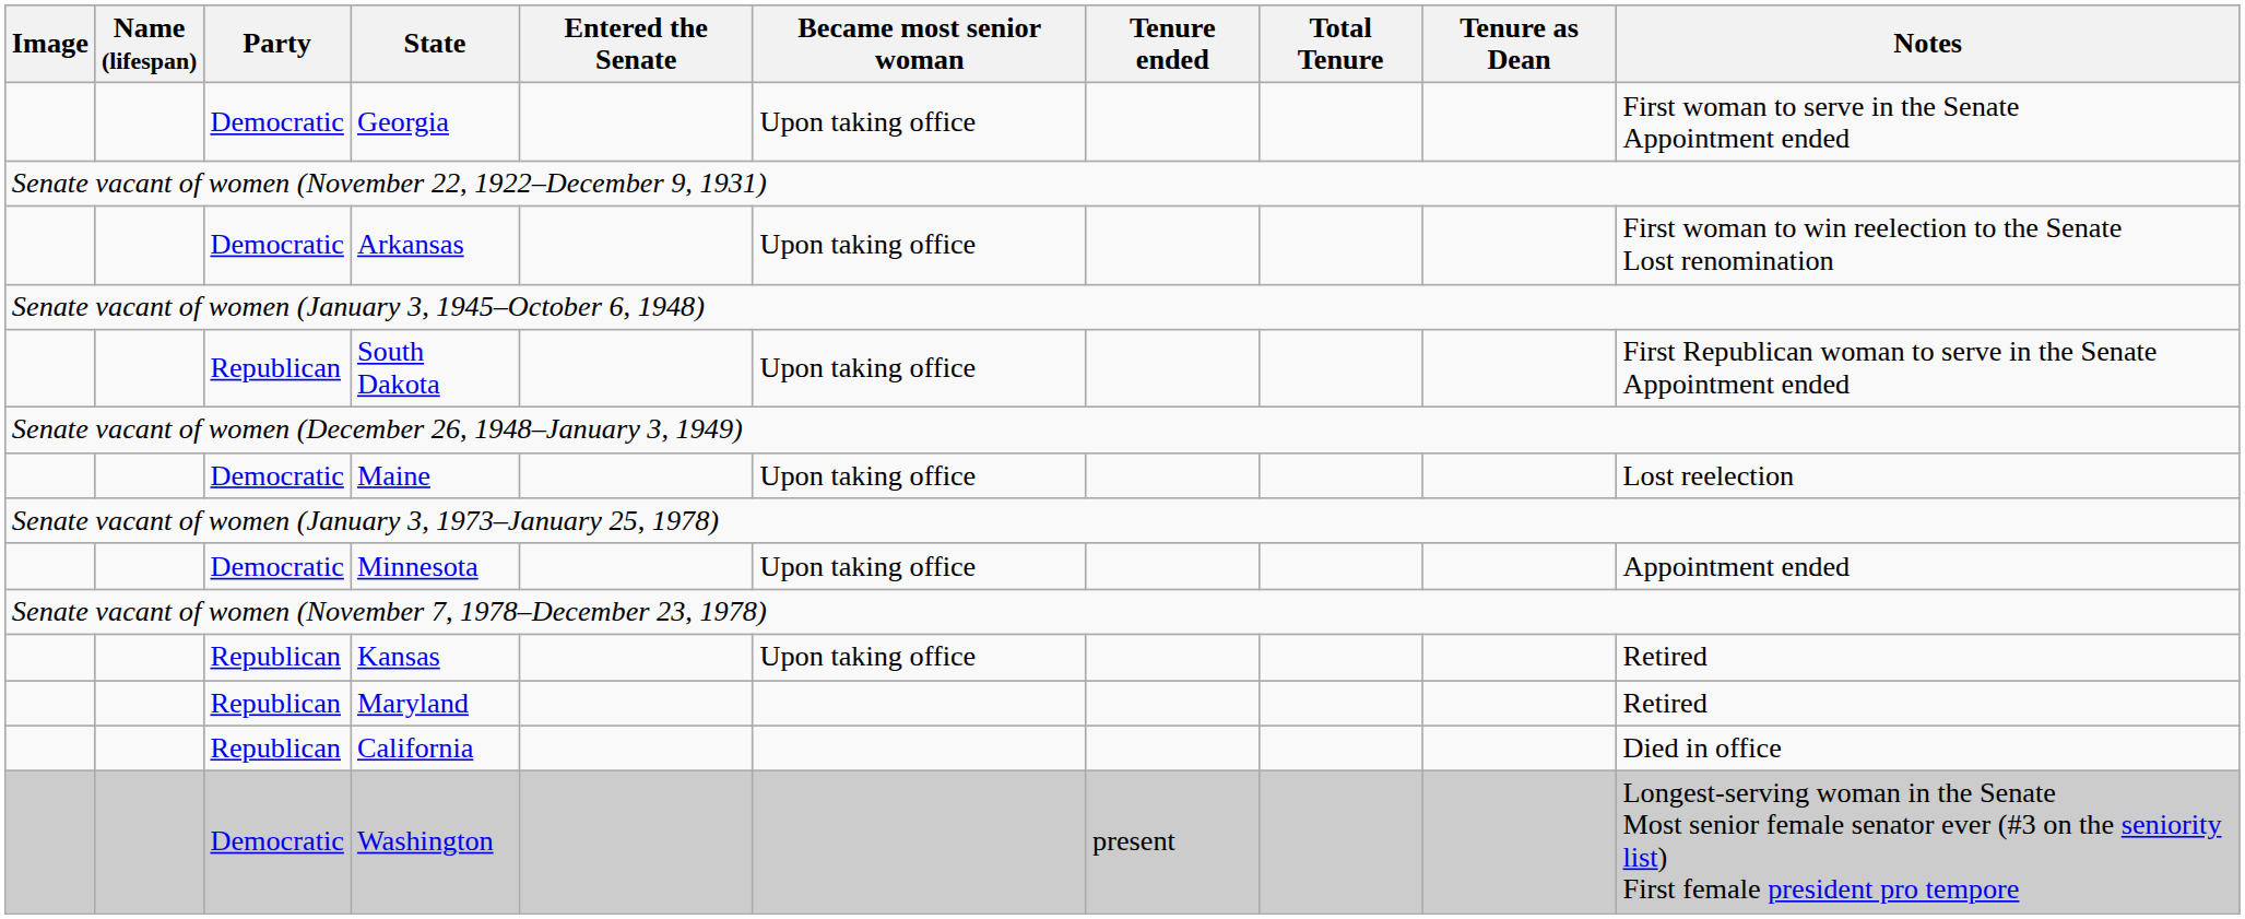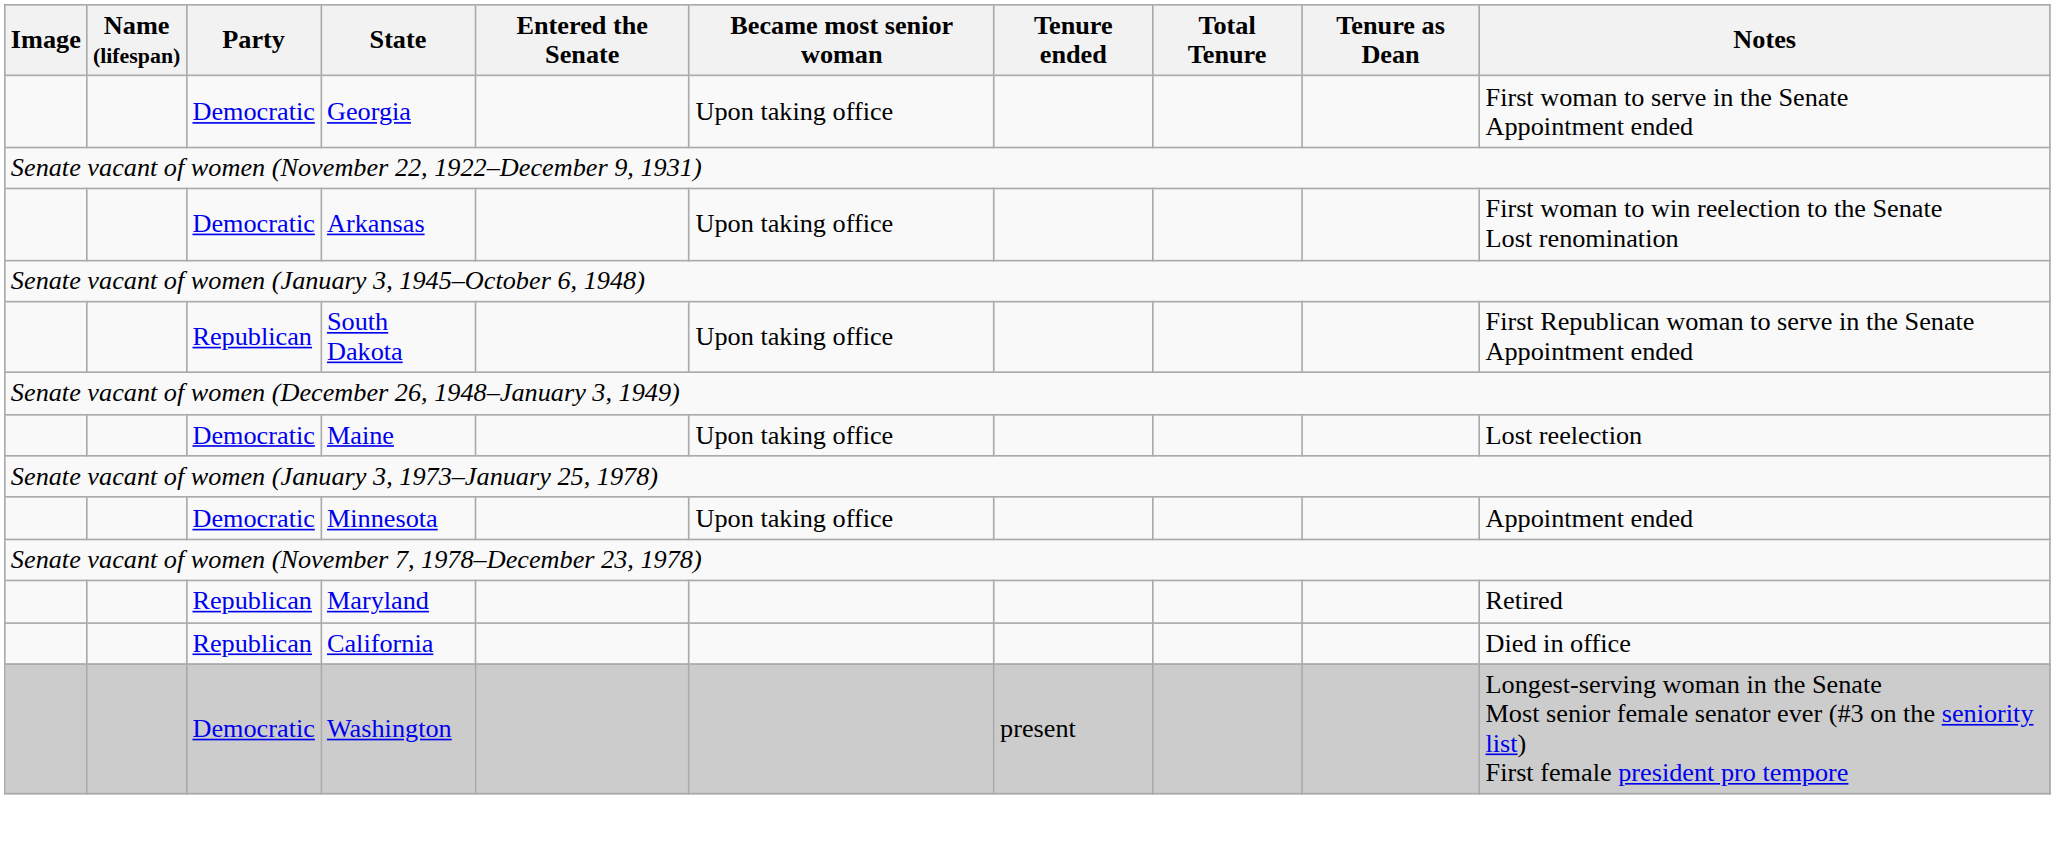 <table class="wikitable sortable">
 <tr>
 <th>Image</th>
 <th>Name<br><small>(lifespan)</small></th>
 <th>Party</th>
 <th>State</th>
 <th>Entered the Senate</th>
 <th>Became most senior woman</th>
 <th>Tenure ended</th>
 <th>Total Tenure</th>
 <th>Tenure as Dean</th>
 <th>Notes</th>
 </tr>
 <tr>
 <td></td>
 <td><br></td>
 <td><a href='#'>Democratic</a></td>
 <td><a href='#'>Georgia</a></td>
 <td></td>
 <td>Upon taking office</td>
 <td></td>
 <td></td>
 <td></td>
 <td>First woman to serve in the Senate<br>Appointment ended</td>
 </tr>
 <tr>
 <td colspan="10"><em>Senate vacant of women (November 22, 1922–December 9, 1931)</em></td>
 </tr>
 <tr>
 <td></td>
 <td><br></td>
 <td><a href='#'>Democratic</a></td>
 <td><a href='#'>Arkansas</a></td>
 <td></td>
 <td>Upon taking office</td>
 <td></td>
 <td></td>
 <td></td>
 <td>First woman to win reelection to the Senate<br>Lost renomination</td>
 </tr>
 <tr>
 <td colspan="10"><em>Senate vacant of women (January 3, 1945–October 6, 1948)</em></td>
 </tr>
 <tr>
 <td></td>
 <td><br></td>
 <td><a href='#'>Republican</a></td>
 <td><a href='#'>South Dakota</a></td>
 <td></td>
 <td>Upon taking office</td>
 <td></td>
 <td></td>
 <td></td>
 <td>First Republican woman to serve in the Senate<br>Appointment ended</td>
 </tr>
 <tr>
 <td colspan="10"><em>Senate vacant of women (December 26, 1948–January 3, 1949)</em></td>
 </tr>
 <tr>
 <td></td>
 <td><br></td>
 <td><a href='#'>Democratic</a></td>
 <td><a href='#'>Maine</a></td>
 <td></td>
 <td>Upon taking office</td>
 <td></td>
 <td></td>
 <td></td>
 <td>Lost reelection</td>
 </tr>
 <tr>
 <td colspan="10"><em>Senate vacant of women (January 3, 1973–January 25, 1978)</em></td>
 </tr>
 <tr>
 <td></td>
 <td><br></td>
 <td><a href='#'>Democratic</a></td>
 <td><a href='#'>Minnesota</a></td>
 <td></td>
 <td>Upon taking office</td>
 <td></td>
 <td></td>
 <td></td>
 <td>Appointment ended</td>
 </tr>
 <tr>
 <td colspan="10"><em>Senate vacant of women (November 7, 1978–December 23, 1978)</em></td>
 </tr>
 <tr>
 <td></td>
 <td><br></td>
 <td><a href='#'>Republican</a></td>
-<td><a href='#'>Kansas</a></td>
-<td></td>
-<td>Upon taking office</td>
-<td></td>
-<td></td>
-<td></td>
-<td>Retired</td>
-</tr>
-<tr>
-<td></td>
-<td><br></td>
-<td><a href='#'>Republican</a></td>
 <td><a href='#'>Maryland</a></td>
 <td></td>
 <td></td>
 <td></td>
 <td></td>
 <td></td>
 <td>Retired</td>
 </tr>
 <tr>
 <td></td>
 <td><br></td>
 <td><a href='#'>Republican</a></td>
 <td><a href='#'>California</a></td>
 <td></td>
 <td></td>
 <td></td>
 <td></td>
 <td></td>
 <td>Died in office</td>
 </tr>
 <tr style="background:#cccccc">
 <td></td>
 <td><br></td>
 <td><a href='#'>Democratic</a></td>
 <td><a href='#'>Washington</a></td>
 <td></td>
 <td></td>
 <td>present</td>
 <td></td>
 <td></td>
 <td>Longest-serving woman in the Senate<br>Most senior female senator ever (#3 on the <a href='#'>seniority list</a>) <br> First female <a href='#'>president pro tempore</a></td>
 </tr>
 </table>
